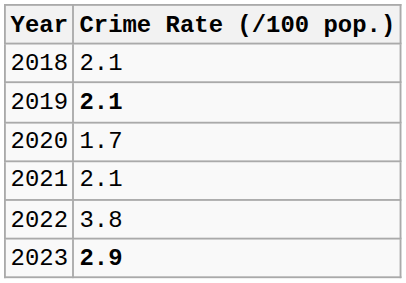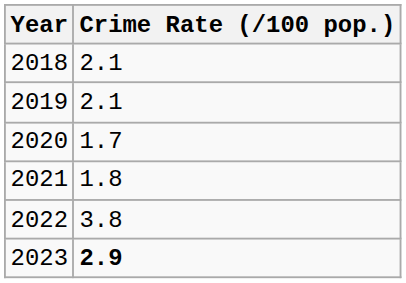 <table class="wikitable">
 <tr>
 <th>Year</th>
 <th>Crime Rate (/100 pop.)</th>
 </tr>
 <tr>
 <td>2018</td>
 <td>2.1</td>
 </tr>
 <tr>
 <td>2019</td>
-<td><strong>2.1</strong></td>
+<td>2.1</td>
 </tr>
 <tr>
 <td>2020</td>
 <td>1.7</td>
 </tr>
 <tr>
 <td>2021</td>
-<td>2.1</td>
+<td>1.8</td>
 </tr>
 <tr>
 <td>2022</td>
 <td>3.8</td>
 </tr>
 <tr>
 <td>2023</td>
 <td><strong>2.9</strong></td>
 </tr>
 </table>
